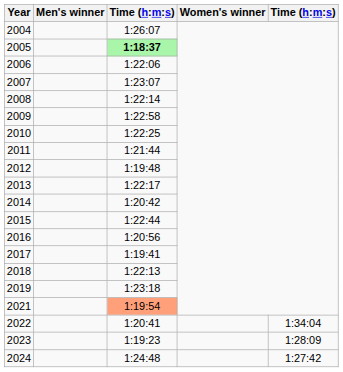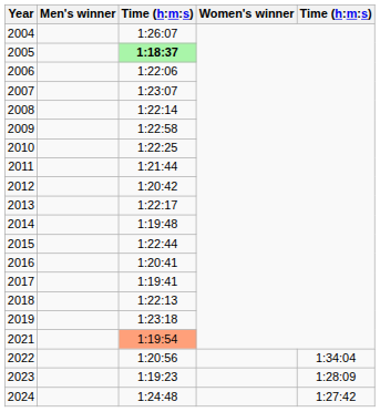 <table class="wikitable sortable" style="text-align:center">
 <tr>
 <th>Year</th>
 <th class=unsortable>Men's winner</th>
 <th>Time (<a href='#'>h</a>:<a href='#'>m</a>:<a href='#'>s</a>)</th>
 <th class=unsortable>Women's winner</th>
 <th>Time (<a href='#'>h</a>:<a href='#'>m</a>:<a href='#'>s</a>)</th>
 </tr>
 <tr>
 <td>2004</td>
 <td align=left></td>
 <td>1:26:07</td>
 </tr>
 <tr>
 <td>2005</td>
 <td align=left></td>
 <td bgcolor=#A9F5A9><strong>1:18:37</strong></td>
 </tr>
 <tr>
 <td>2006</td>
 <td align=left></td>
 <td>1:22:06</td>
 </tr>
 <tr>
 <td>2007</td>
 <td align=left></td>
 <td>1:23:07</td>
 </tr>
 <tr>
 <td>2008</td>
 <td align=left></td>
 <td>1:22:14</td>
 </tr>
 <tr>
 <td>2009</td>
 <td align=left></td>
 <td>1:22:58</td>
 </tr>
 <tr>
 <td>2010</td>
 <td align=left></td>
 <td>1:22:25</td>
 </tr>
 <tr>
 <td>2011</td>
 <td align=left></td>
 <td>1:21:44</td>
 </tr>
 <tr>
 <td>2012</td>
 <td align=left></td>
-<td>1:19:48</td>
+<td>1:20:42</td>
 </tr>
 <tr>
 <td>2013</td>
 <td align=left></td>
 <td>1:22:17</td>
 </tr>
 <tr>
 <td>2014</td>
 <td align=left></td>
-<td>1:20:42</td>
+<td>1:19:48</td>
 </tr>
 <tr>
 <td>2015</td>
 <td align=left></td>
 <td>1:22:44</td>
 </tr>
 <tr>
 <td>2016</td>
 <td align=left></td>
-<td>1:20:56</td>
+<td>1:20:41</td>
 </tr>
 <tr>
 <td>2017</td>
 <td align=left></td>
 <td>1:19:41</td>
 </tr>
 <tr>
 <td>2018</td>
 <td align=left></td>
 <td>1:22:13</td>
 </tr>
 <tr>
 <td>2019</td>
 <td align=left></td>
 <td>1:23:18</td>
 </tr>
 <tr>
 <td>2021</td>
 <td align=left></td>
 <td style="background: lightsalmon;">1:19:54</td>
 </tr>
 <tr>
 <td>2022</td>
 <td align=left></td>
-<td>1:20:41</td>
+<td>1:20:56</td>
 <td align=left></td>
 <td>1:34:04</td>
 </tr>
 <tr>
 <td>2023</td>
 <td align=left></td>
 <td>1:19:23</td>
 <td align=left></td>
 <td>1:28:09</td>
 </tr>
 <tr>
 <td>2024</td>
 <td align=left></td>
 <td>1:24:48</td>
 <td align=left></td>
 <td>1:27:42</td>
 </tr>
 </table>
